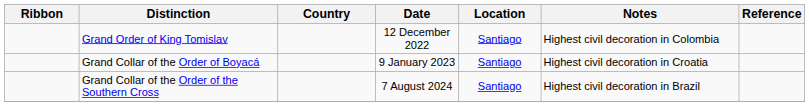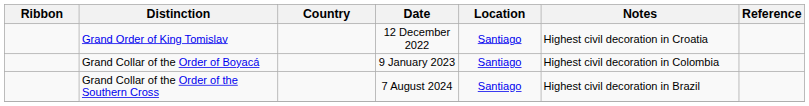 <table class="wikitable" style="text-align:left;">
 <tr>
 <th style="width:90px;">Ribbon</th>
 <th style="width:250px;">Distinction</th>
 <th style="width:120px;">Country</th>
 <th style="width:100px;">Date</th>
 <th style="width:100px;">Location</th>
 <th style="width:250px;">Notes</th>
 <th>Reference</th>
 </tr>
 <tr>
 <td></td>
 <td style="font-size:90%;"><a href='#'>Grand Order of King Tomislav</a></td>
 <td style="font-size:90%;"></td>
 <td style="text-align:center; font-size:90%;">12 December 2022</td>
 <td style="text-align:center; font-size:90%;"><a href='#'>Santiago</a></td>
-<td style="font-size:90%;">Highest civil decoration in Colombia</td>
+<td style="font-size:90%;">Highest civil decoration in Croatia</td>
 <td style="font-size:90%;"></td>
 </tr>
 <tr>
 <td></td>
 <td style="font-size:90%;">Grand Collar of the <a href='#'>Order of Boyacá</a></td>
 <td style="font-size:90%;"></td>
 <td style="text-align:center; font-size:90%;">9 January 2023</td>
 <td style="text-align:center; font-size:90%;"><a href='#'>Santiago</a></td>
-<td style="font-size:90%;">Highest civil decoration in Croatia</td>
+<td style="font-size:90%;">Highest civil decoration in Colombia</td>
 <td style="font-size:90%;"></td>
 </tr>
 <tr>
 <td></td>
 <td style="font-size:90%;">Grand Collar of the <a href='#'>Order of the Southern Cross</a></td>
 <td style="font-size:90%;"></td>
 <td style="text-align:center; font-size:90%;">7 August 2024</td>
 <td style="text-align:center; font-size:90%;"><a href='#'>Santiago</a></td>
 <td style="font-size:90%;">Highest civil decoration in Brazil</td>
 <td style="font-size:90%;"></td>
 </tr>
 <tr>
 </tr>
 </table>
